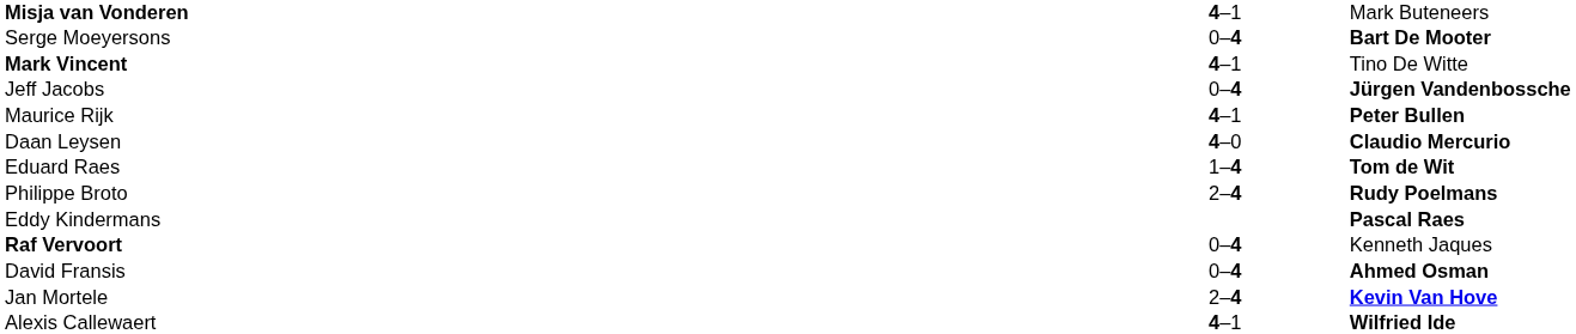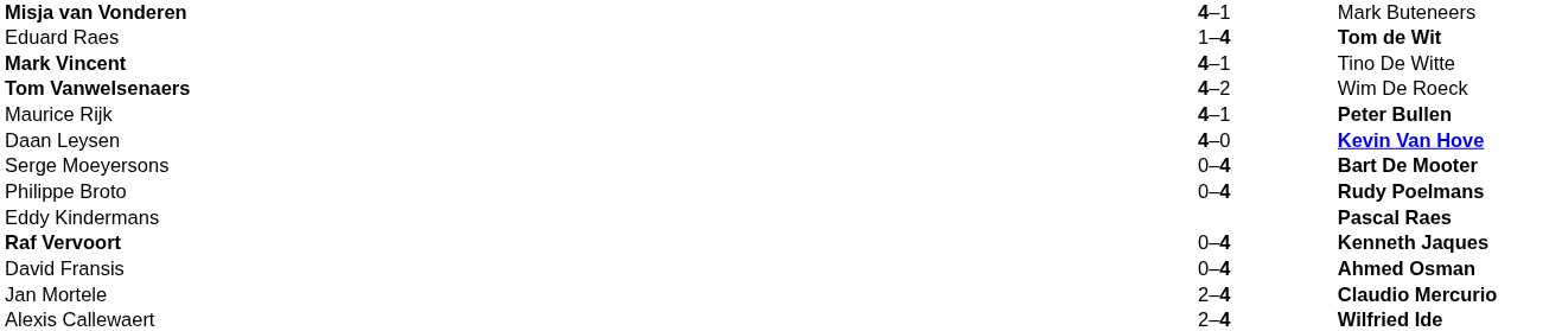 <table width="100%" cellspacing="1">
 <tr>
 <th width=45%></th>
 <th width=10%></th>
 <th width=45%></th>
 </tr>
 <tr>
 <td> <strong>Misja van Vonderen</strong></td>
 <td align="center"><strong>4</strong>–1</td>
 <td> Mark Buteneers</td>
 </tr>
 <tr>
-<td> Serge Moeyersons</td>
-<td align="center">0–<strong>4</strong></td>
-<td> <strong>Bart De Mooter</strong></td>
+<td> Eduard Raes</td>
+<td align="center">1–<strong>4</strong></td>
+<td> <strong>Tom de Wit</strong></td>
 </tr>
 <tr>
 <td> <strong>Mark Vincent</strong></td>
 <td align="center"><strong>4</strong>–1</td>
 <td> Tino De Witte</td>
 </tr>
 <tr>
-<td> Jeff Jacobs</td>
-<td align="center">0–<strong>4</strong></td>
-<td> <strong>Jürgen Vandenbossche</strong></td>
+<td> <strong>Tom Vanwelsenaers</strong></td>
+<td align="center"><strong>4</strong>–2</td>
+<td> Wim De Roeck</td>
 </tr>
 <tr>
 <td> Maurice Rijk</td>
 <td align="center"><strong>4</strong>–1</td>
 <td> <strong>Peter Bullen</strong></td>
 </tr>
 <tr>
 <td> Daan Leysen</td>
 <td align="center"><strong>4</strong>–0</td>
-<td> <strong>Claudio Mercurio</strong></td>
+<td> <strong><a href='#'>Kevin Van Hove</a></strong></td>
 </tr>
 <tr>
-<td> Eduard Raes</td>
-<td align="center">1–<strong>4</strong></td>
-<td> <strong>Tom de Wit</strong></td>
+<td> Serge Moeyersons</td>
+<td align="center">0–<strong>4</strong></td>
+<td> <strong>Bart De Mooter</strong></td>
 </tr>
 <tr>
 <td> Philippe Broto</td>
-<td align="center">2–<strong>4</strong></td>
+<td align="center">0–<strong>4</strong></td>
 <td> <strong>Rudy Poelmans</strong></td>
 </tr>
 <tr>
 <td> Eddy Kindermans</td>
 <td align="center"></td>
 <td> <strong>Pascal Raes</strong></td>
 </tr>
 <tr>
 <td> <strong>Raf Vervoort</strong></td>
 <td align="center">0–<strong>4</strong></td>
-<td> Kenneth Jaques</td>
+<td><strong> Kenneth Jaques</strong></td>
 </tr>
 <tr>
 <td> David Fransis</td>
 <td align="center">0–<strong>4</strong></td>
 <td> <strong>Ahmed Osman</strong></td>
 </tr>
 <tr>
 <td> Jan Mortele</td>
 <td align="center">2–<strong>4</strong></td>
-<td> <strong><a href='#'>Kevin Van Hove</a></strong></td>
+<td> <strong>Claudio Mercurio</strong></td>
 </tr>
 <tr>
 <td> Alexis Callewaert</td>
-<td align="center"><strong>4</strong>–1</td>
+<td align="center">2–<strong>4</strong></td>
 <td> <strong>Wilfried Ide</strong></td>
 </tr>
 </table>
